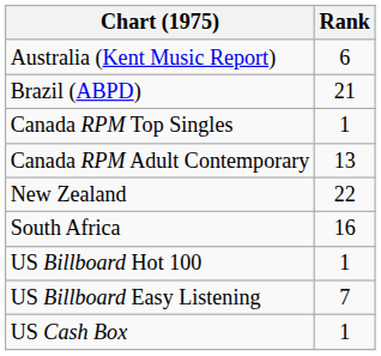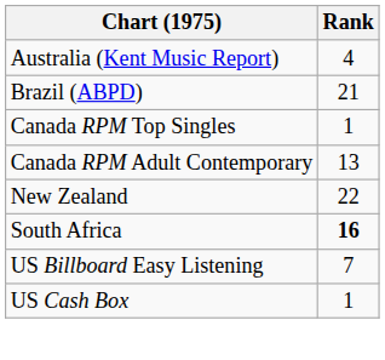 <table class="wikitable sortable">
 <tr>
 <th>Chart (1975)</th>
 <th>Rank</th>
 </tr>
 <tr>
 <td>Australia (<a href='#'>Kent Music Report</a>)</td>
-<td align="center">6</td>
+<td align="center">4</td>
 </tr>
 <tr>
 <td>Brazil (<a href='#'>ABPD</a>)</td>
 <td align="center">21</td>
 </tr>
 <tr>
 <td>Canada <em>RPM</em> Top Singles</td>
 <td align="center">1</td>
 </tr>
 <tr>
 <td>Canada <em>RPM</em> Adult Contemporary</td>
 <td style="text-align:center;">13</td>
 </tr>
 <tr>
 <td>New Zealand</td>
 <td align="center">22</td>
 </tr>
 <tr>
 <td>South Africa</td>
-<td align="center">16</td>
-</tr>
-<tr>
-<td>US <em>Billboard</em> Hot 100</td>
-<td align="center">1</td>
+<td align="center"><strong>16</strong></td>
 </tr>
 <tr>
 <td>US <em>Billboard</em> Easy Listening</td>
 <td style="text-align:center;">7</td>
 </tr>
 <tr>
 <td>US <em>Cash Box</em></td>
 <td align="center">1</td>
 </tr>
 </table>
